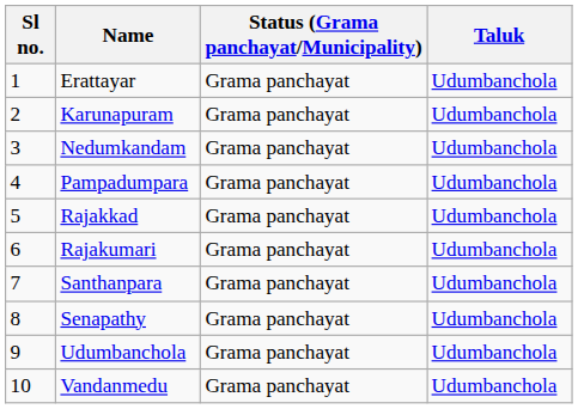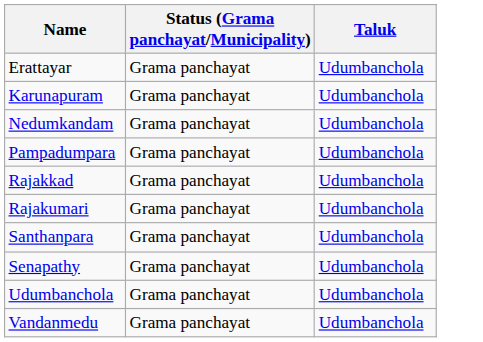 <table class="wikitable sortable" style="font-size: 95%;">
 <tr>
-<th width="30px">Sl no.</th>
 <th width="100px">Name</th>
 <th width="130px">Status (<a href='#'>Grama panchayat</a>/<a href='#'>Municipality</a>)</th>
 <th width="100px"><a href='#'>Taluk</a></th>
 </tr>
 <tr>
-<td>1</td>
 <td>Erattayar</td>
 <td>Grama panchayat</td>
 <td><a href='#'>Udumbanchola</a></td>
 </tr>
 <tr>
-<td>2</td>
 <td><a href='#'>Karunapuram</a></td>
 <td>Grama panchayat</td>
 <td><a href='#'>Udumbanchola</a></td>
 </tr>
 <tr>
-<td>3</td>
 <td><a href='#'>Nedumkandam</a></td>
 <td>Grama panchayat</td>
 <td><a href='#'>Udumbanchola</a></td>
 </tr>
 <tr>
-<td>4</td>
 <td><a href='#'>Pampadumpara</a></td>
 <td>Grama panchayat</td>
 <td><a href='#'>Udumbanchola</a></td>
 </tr>
 <tr>
-<td>5</td>
 <td><a href='#'>Rajakkad</a></td>
 <td>Grama panchayat</td>
 <td><a href='#'>Udumbanchola</a></td>
 </tr>
 <tr>
-<td>6</td>
 <td><a href='#'>Rajakumari</a></td>
 <td>Grama panchayat</td>
 <td><a href='#'>Udumbanchola</a></td>
 </tr>
 <tr>
-<td>7</td>
 <td><a href='#'>Santhanpara</a></td>
 <td>Grama panchayat</td>
 <td><a href='#'>Udumbanchola</a></td>
 </tr>
 <tr>
-<td>8</td>
 <td><a href='#'>Senapathy</a></td>
 <td>Grama panchayat</td>
 <td><a href='#'>Udumbanchola</a></td>
 </tr>
 <tr>
-<td>9</td>
 <td><a href='#'>Udumbanchola</a></td>
 <td>Grama panchayat</td>
 <td><a href='#'>Udumbanchola</a></td>
 </tr>
 <tr>
-<td>10</td>
 <td><a href='#'>Vandanmedu</a></td>
 <td>Grama panchayat</td>
 <td><a href='#'>Udumbanchola</a></td>
 </tr>
 </table>
